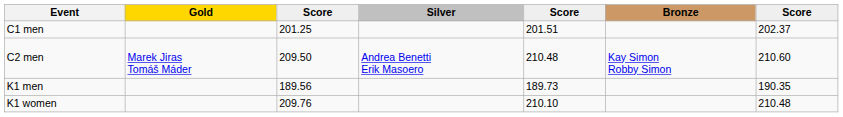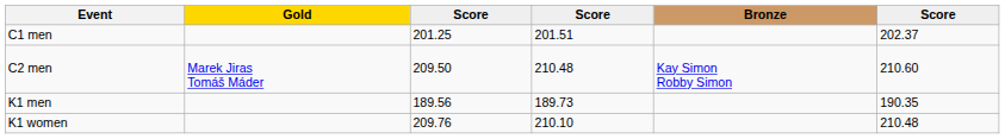 <table class="wikitable" width=100%>
 <tr>
 <th>Event</th>
 <td align=center bgcolor="gold"><strong>Gold</strong></td>
 <td align=center bgcolor="EFEFEF"><strong>Score</strong></td>
-<td align=center bgcolor="silver"><strong>Silver</strong></td>
 <td align=center bgcolor="EFEFEF"><strong>Score</strong></td>
 <td align=center bgcolor="CC9966"><strong>Bronze</strong></td>
 <td align=center bgcolor="EFEFEF"><strong>Score</strong></td>
 </tr>
 <tr>
 <td>C1 men</td>
 <td></td>
 <td>201.25</td>
-<td></td>
 <td>201.51</td>
 <td></td>
 <td>202.37</td>
 </tr>
 <tr>
 <td>C2 men</td>
 <td><br><a href='#'>Marek Jiras</a><br><a href='#'>Tomáš Máder</a></td>
 <td>209.50</td>
-<td><br><a href='#'>Andrea Benetti</a><br><a href='#'>Erik Masoero</a></td>
 <td>210.48</td>
 <td><br><a href='#'>Kay Simon</a><br><a href='#'>Robby Simon</a></td>
 <td>210.60</td>
 </tr>
 <tr>
 <td>K1 men</td>
 <td></td>
 <td>189.56</td>
-<td></td>
 <td>189.73</td>
 <td></td>
 <td>190.35</td>
 </tr>
 <tr>
 <td>K1 women</td>
 <td></td>
 <td>209.76</td>
-<td></td>
 <td>210.10</td>
 <td></td>
 <td>210.48</td>
 </tr>
 </table>
